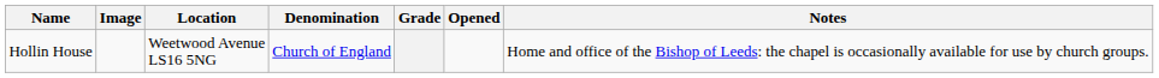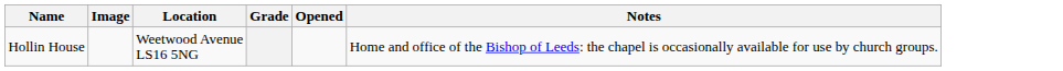 <table class="wikitable sortable">
 <tr>
 <th>Name</th>
 <th class="unsortable">Image</th>
 <th>Location</th>
-<th>Denomination</th>
 <th>Grade</th>
 <th>Opened</th>
 <th class="unsortable">Notes</th>
 </tr>
 <tr>
 <td>Hollin House</td>
 <td></td>
 <td>Weetwood Avenue<br>LS16 5NG </td>
-<td><a href='#'>Church of England</a></td>
 <th></th>
 <td></td>
 <td>Home and office of the <a href='#'>Bishop of Leeds</a>: the chapel is occasionally available for use by church groups.</td>
 </tr>
 </table>
